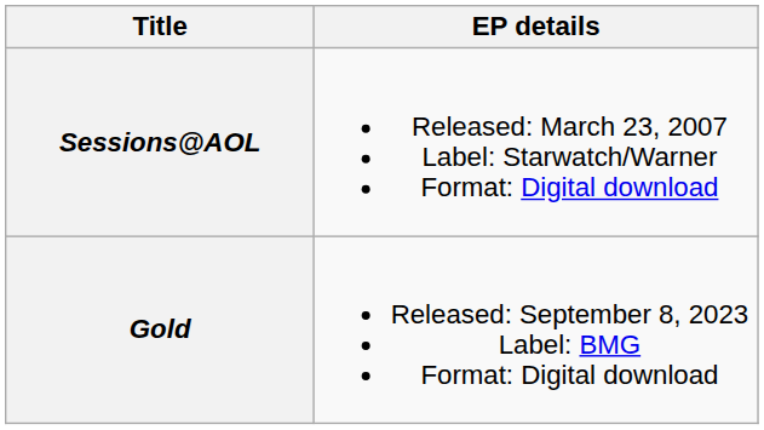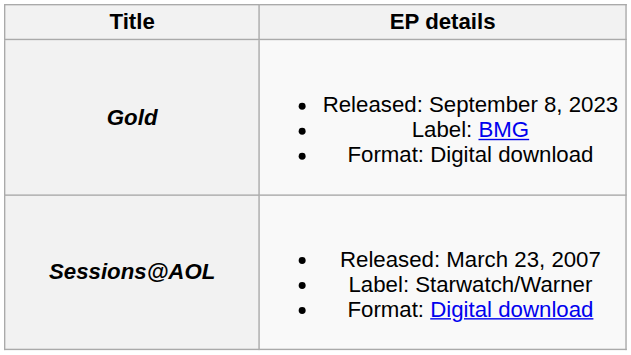 <table class="wikitable plainrowheaders" style="text-align:center;">
 <tr>
 <th scope="col" style="width:11em;">Title</th>
 <th scope="col" style="width:16em;">EP details</th>
 </tr>
 <tr>
+<th scope="row"><em>Gold</em></th>
+<td><br><ul><li>Released: September 8, 2023</li><li>Label: <a href='#'>BMG</a></li><li>Format: Digital download</li></ul></td>
+</tr>
+<tr>
 <th scope="row"><em>Sessions@AOL</em></th>
 <td><br><ul><li>Released: March 23, 2007</li><li>Label: Starwatch/Warner</li><li>Format: <a href='#'>Digital download</a></li></ul></td>
 </tr>
-<tr>
-<th scope="row"><em>Gold</em></th>
-<td><br><ul><li>Released: September 8, 2023</li><li>Label: <a href='#'>BMG</a></li><li>Format: Digital download</li></ul></td>
-</tr>
 </table>
